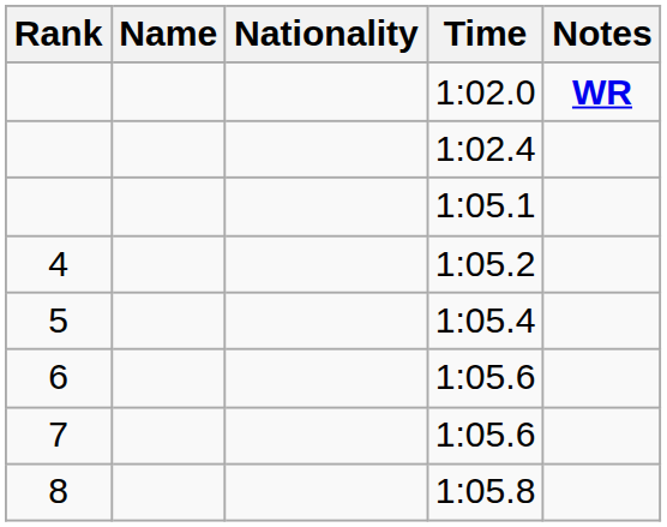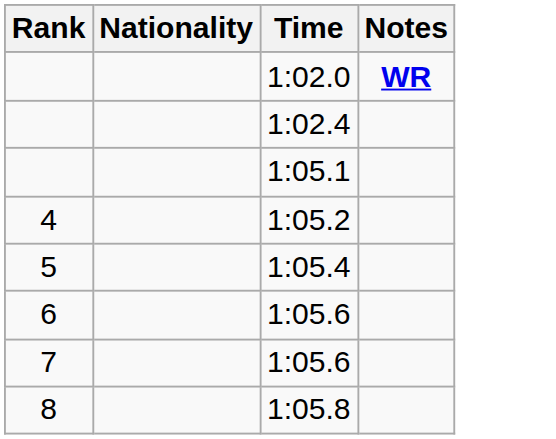 <table class="wikitable sortable" style="text-align:center">
 <tr>
 <th>Rank</th>
-<th>Name</th>
 <th>Nationality</th>
 <th>Time</th>
 <th class="unsortable">Notes</th>
 </tr>
 <tr>
 <td></td>
 <td align="left"></td>
-<td align="left"></td>
 <td>1:02.0</td>
 <td><strong><a href='#'>WR</a></strong></td>
 </tr>
 <tr>
 <td></td>
-<td align="left"></td>
 <td align="left"></td>
 <td>1:02.4</td>
 <td></td>
 </tr>
 <tr>
 <td></td>
 <td align="left"></td>
-<td align="left"></td>
 <td>1:05.1</td>
 <td></td>
 </tr>
 <tr>
 <td>4</td>
-<td align="left"></td>
 <td align="left"></td>
 <td>1:05.2</td>
 <td></td>
 </tr>
 <tr>
 <td>5</td>
 <td align="left"></td>
-<td align="left"></td>
 <td>1:05.4</td>
 <td></td>
 </tr>
 <tr>
 <td>6</td>
-<td align="left"></td>
 <td align="left"></td>
 <td>1:05.6</td>
 <td></td>
 </tr>
 <tr>
 <td>7</td>
 <td align="left"></td>
-<td align="left"></td>
 <td>1:05.6</td>
 <td></td>
 </tr>
 <tr>
 <td>8</td>
 <td align="left"></td>
-<td align="left"></td>
 <td>1:05.8</td>
 <td></td>
 </tr>
 </table>
